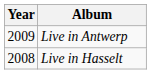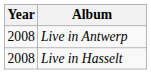 <table class="wikitable">
 <tr>
 <th align="center" width="10">Year</th>
 <th align="center" width="120">Album</th>
 </tr>
 <tr>
-<td style="text-align:center;">2009</td>
+<td style="text-align:center;">2008</td>
 <td><em>Live in Antwerp</em></td>
 </tr>
 <tr>
 <td style="text-align:center;">2008</td>
 <td><em>Live in Hasselt</em></td>
 </tr>
 </table>
